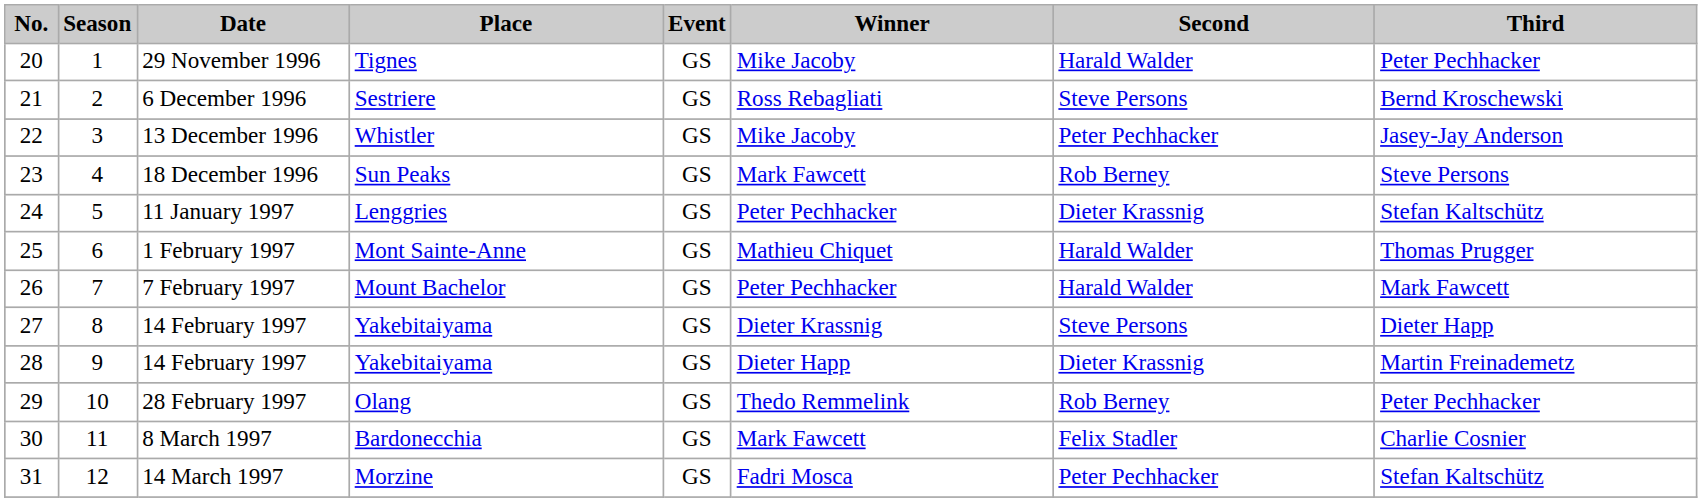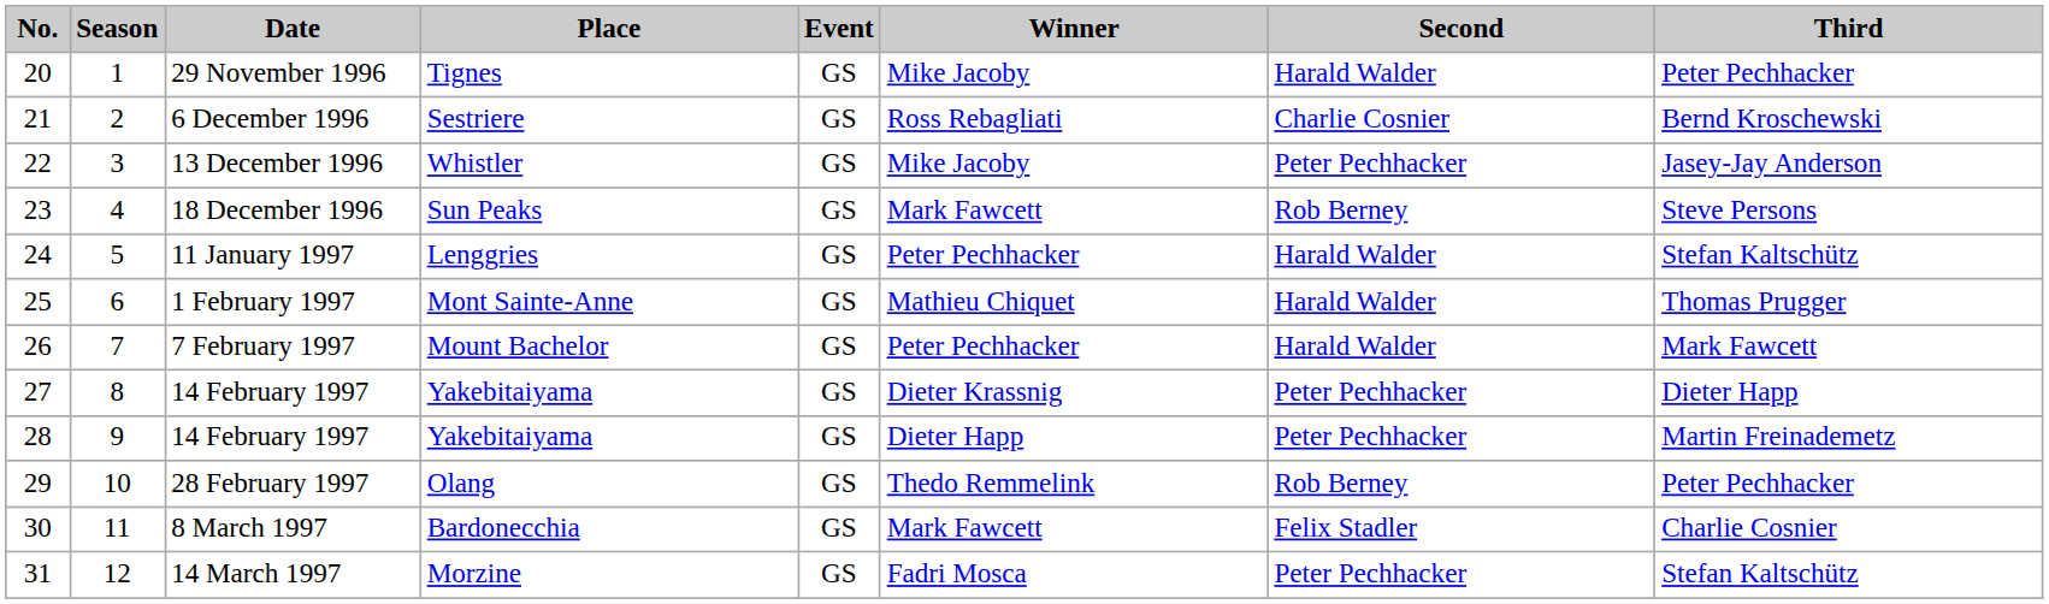 <table class="wikitable plainrowheaders" style="background:#fff; font-size:86%; border:grey solid 1px; border-collapse:collapse;">
 <tr style="background:#ccc; text-align:center;">
 <th scope="col" style="background:#ccc; width:25px;">No.</th>
 <th scope="col" style="background:#ccc; width:30px;">Season</th>
 <th scope="col" style="background:#ccc; width:120px;">Date</th>
 <th scope="col" style="background:#ccc; width:180px;">Place</th>
 <th scope="col" style="background:#ccc; width:15px;">Event</th>
 <th scope="col" style="background:#ccc; width:185px;">Winner</th>
 <th scope="col" style="background:#ccc; width:185px;">Second</th>
 <th scope="col" style="background:#ccc; width:185px;">Third</th>
 </tr>
 <tr>
 <td align=center>20</td>
 <td align=center>1</td>
 <td>29 November 1996</td>
 <td> <a href='#'>Tignes</a></td>
 <td align=center>GS</td>
 <td> <a href='#'>Mike Jacoby</a></td>
 <td> <a href='#'>Harald Walder</a></td>
 <td> <a href='#'>Peter Pechhacker</a></td>
 </tr>
 <tr>
 <td align=center>21</td>
 <td align=center>2</td>
 <td>6 December 1996</td>
 <td> <a href='#'>Sestriere</a></td>
 <td align=center>GS</td>
 <td> <a href='#'>Ross Rebagliati</a></td>
-<td> <a href='#'>Steve Persons</a></td>
+<td> <a href='#'>Charlie Cosnier</a></td>
 <td> <a href='#'>Bernd Kroschewski</a></td>
 </tr>
 <tr>
 <td align=center>22</td>
 <td align=center>3</td>
 <td>13 December 1996</td>
 <td> <a href='#'>Whistler</a></td>
 <td align=center>GS</td>
 <td> <a href='#'>Mike Jacoby</a></td>
 <td> <a href='#'>Peter Pechhacker</a></td>
 <td> <a href='#'>Jasey-Jay Anderson</a></td>
 </tr>
 <tr>
 <td align=center>23</td>
 <td align=center>4</td>
 <td>18 December 1996</td>
 <td> <a href='#'>Sun Peaks</a></td>
 <td align=center>GS</td>
 <td> <a href='#'>Mark Fawcett</a></td>
 <td> <a href='#'>Rob Berney</a></td>
 <td> <a href='#'>Steve Persons</a></td>
 </tr>
 <tr>
 <td align=center>24</td>
 <td align=center>5</td>
 <td>11 January 1997</td>
 <td> <a href='#'>Lenggries</a></td>
 <td align=center>GS</td>
 <td> <a href='#'>Peter Pechhacker</a></td>
-<td> <a href='#'>Dieter Krassnig</a></td>
+<td> <a href='#'>Harald Walder</a></td>
 <td> <a href='#'>Stefan Kaltschütz</a></td>
 </tr>
 <tr>
 <td align=center>25</td>
 <td align=center>6</td>
 <td>1 February 1997</td>
 <td> <a href='#'>Mont Sainte-Anne</a></td>
 <td align=center>GS</td>
 <td> <a href='#'>Mathieu Chiquet</a></td>
 <td> <a href='#'>Harald Walder</a></td>
 <td> <a href='#'>Thomas Prugger</a></td>
 </tr>
 <tr>
 <td align=center>26</td>
 <td align=center>7</td>
 <td>7 February 1997</td>
 <td> <a href='#'>Mount Bachelor</a></td>
 <td align=center>GS</td>
 <td> <a href='#'>Peter Pechhacker</a></td>
 <td> <a href='#'>Harald Walder</a></td>
 <td> <a href='#'>Mark Fawcett</a></td>
 </tr>
 <tr>
 <td align=center>27</td>
 <td align=center>8</td>
 <td>14 February 1997</td>
 <td> <a href='#'>Yakebitaiyama</a></td>
 <td align=center>GS</td>
 <td> <a href='#'>Dieter Krassnig</a></td>
-<td> <a href='#'>Steve Persons</a></td>
+<td> <a href='#'>Peter Pechhacker</a></td>
 <td> <a href='#'>Dieter Happ</a></td>
 </tr>
 <tr>
 <td align=center>28</td>
 <td align=center>9</td>
 <td>14 February 1997</td>
 <td> <a href='#'>Yakebitaiyama</a></td>
 <td align=center>GS</td>
 <td> <a href='#'>Dieter Happ</a></td>
-<td> <a href='#'>Dieter Krassnig</a></td>
+<td> <a href='#'>Peter Pechhacker</a></td>
 <td> <a href='#'>Martin Freinademetz</a></td>
 </tr>
 <tr>
 <td align=center>29</td>
 <td align=center>10</td>
 <td>28 February 1997</td>
 <td> <a href='#'>Olang</a></td>
 <td align=center>GS</td>
 <td> <a href='#'>Thedo Remmelink</a></td>
 <td> <a href='#'>Rob Berney</a></td>
 <td> <a href='#'>Peter Pechhacker</a></td>
 </tr>
 <tr>
 <td align=center>30</td>
 <td align=center>11</td>
 <td>8 March 1997</td>
 <td> <a href='#'>Bardonecchia</a></td>
 <td align=center>GS</td>
 <td> <a href='#'>Mark Fawcett</a></td>
 <td> <a href='#'>Felix Stadler</a></td>
 <td> <a href='#'>Charlie Cosnier</a></td>
 </tr>
 <tr>
 <td align=center>31</td>
 <td align=center>12</td>
 <td>14 March 1997</td>
 <td> <a href='#'>Morzine</a></td>
 <td align=center>GS</td>
 <td> <a href='#'>Fadri Mosca</a></td>
 <td> <a href='#'>Peter Pechhacker</a></td>
 <td> <a href='#'>Stefan Kaltschütz</a></td>
 </tr>
 </table>
